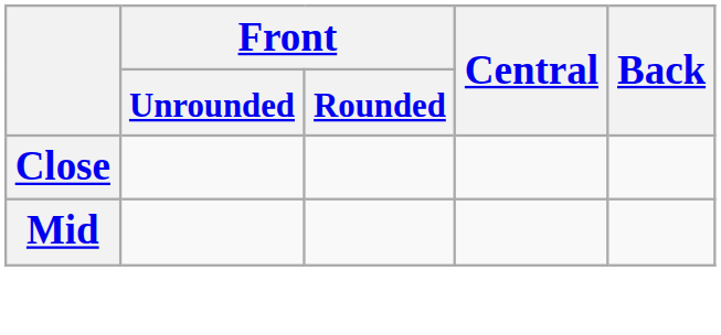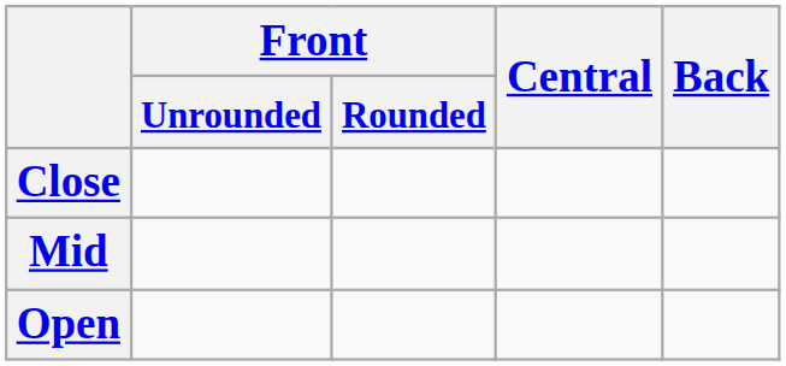 <table class="wikitable">
 <tr>
 <th rowspan=2></th>
 <th colspan=2><a href='#'>Front</a></th>
 <th rowspan=2><a href='#'>Central</a></th>
 <th rowspan=2><a href='#'>Back</a></th>
 </tr>
 <tr>
 <th><small><a href='#'>Unrounded</a></small></th>
 <th><small><a href='#'>Rounded</a></small></th>
 </tr>
 <tr align=center>
 <th><a href='#'>Close</a></th>
 <td><br></td>
 <td><br></td>
 <td></td>
 <td><br></td>
 </tr>
 <tr align=center>
 <th><a href='#'>Mid</a></th>
 <td><br></td>
 <td><br></td>
 <td></td>
 <td><br></td>
 </tr>
+<tr align=center>
+<th><a href='#'>Open</a></th>
+<td></td>
+<td></td>
+<td></td>
+<td></td>
+</tr>
 </table>
